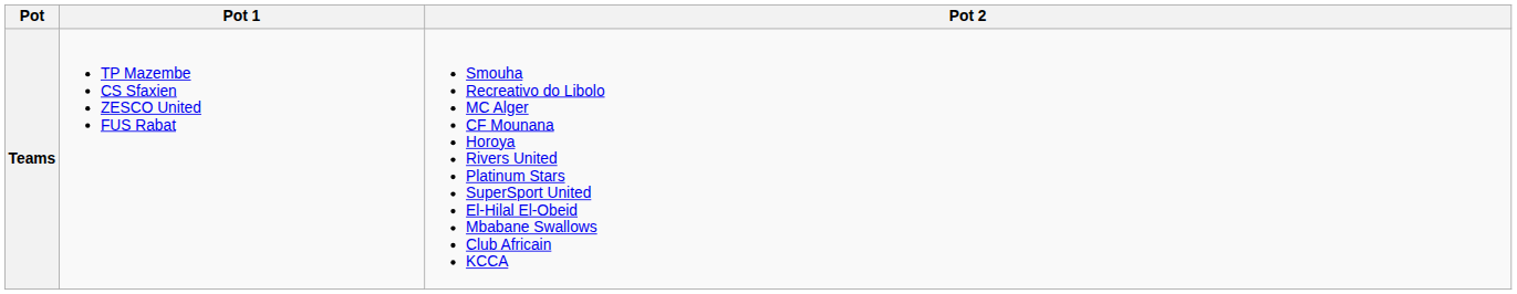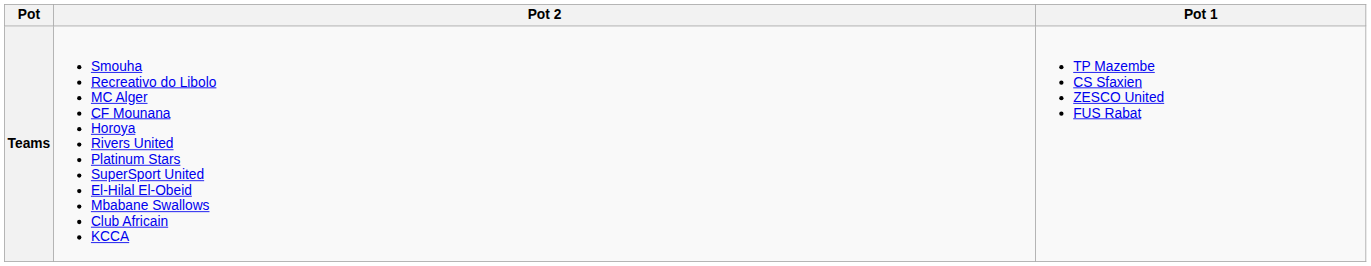 <table class="wikitable" style="width:100%;">
 <tr>
 <th>Pot</th>
+<th width=75%>Pot 2</th>
 <th width=25%>Pot 1</th>
-<th width=75%>Pot 2</th>
 </tr>
 <tr>
 <th>Teams</th>
+<td valign=top><br><ul><li> <a href='#'>Smouha</a> </li><li> <a href='#'>Recreativo do Libolo</a> </li><li> <a href='#'>MC Alger</a></li><li> <a href='#'>CF Mounana</a></li><li> <a href='#'>Horoya</a></li><li> <a href='#'>Rivers United</a></li><li> <a href='#'>Platinum Stars</a></li><li> <a href='#'>SuperSport United</a></li><li> <a href='#'>El-Hilal El-Obeid</a></li><li> <a href='#'>Mbabane Swallows</a></li><li> <a href='#'>Club Africain</a></li><li> <a href='#'>KCCA</a></li></ul></td>
 <td valign=top><br><ul><li> <a href='#'>TP Mazembe</a> </li><li> <a href='#'>CS Sfaxien</a> </li><li> <a href='#'>ZESCO United</a> </li><li> <a href='#'>FUS Rabat</a> </li></ul></td>
-<td valign=top><br><ul><li> <a href='#'>Smouha</a> </li><li> <a href='#'>Recreativo do Libolo</a> </li><li> <a href='#'>MC Alger</a></li><li> <a href='#'>CF Mounana</a></li><li> <a href='#'>Horoya</a></li><li> <a href='#'>Rivers United</a></li><li> <a href='#'>Platinum Stars</a></li><li> <a href='#'>SuperSport United</a></li><li> <a href='#'>El-Hilal El-Obeid</a></li><li> <a href='#'>Mbabane Swallows</a></li><li> <a href='#'>Club Africain</a></li><li> <a href='#'>KCCA</a></li></ul></td>
 </tr>
 </table>
